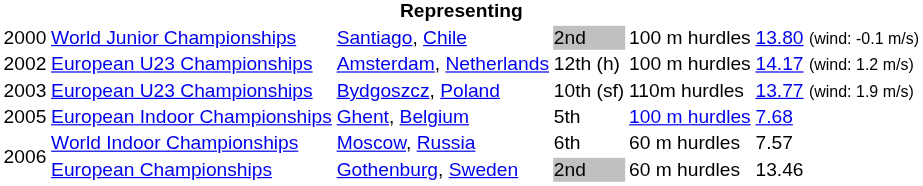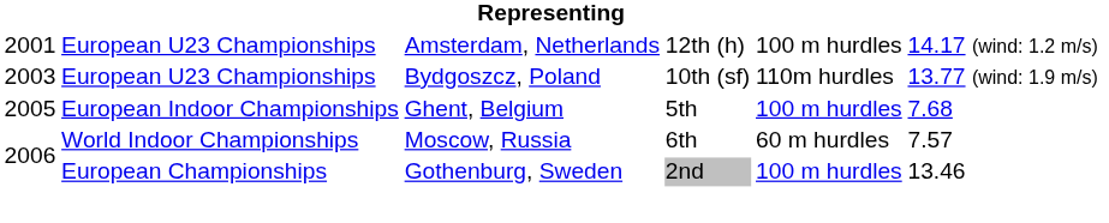 <table>
 <tr>
 <th colspan="6">Representing </th>
 </tr>
 <tr>
-<td>2000</td>
-<td><a href='#'>World Junior Championships</a></td>
-<td><a href='#'>Santiago</a>, <a href='#'>Chile</a></td>
-<td bgcolor="silver">2nd</td>
-<td>100 m hurdles</td>
-<td><a href='#'>13.80</a> <small>(wind: -0.1 m/s)</small></td>
-</tr>
-<tr>
-<td>2002</td>
+<td>2001</td>
 <td><a href='#'>European U23 Championships</a></td>
 <td><a href='#'>Amsterdam</a>, <a href='#'>Netherlands</a></td>
 <td>12th (h)</td>
 <td>100 m hurdles</td>
 <td><a href='#'>14.17</a> <small>(wind: 1.2 m/s)</small></td>
 </tr>
 <tr>
 <td>2003</td>
 <td><a href='#'>European U23 Championships</a></td>
 <td><a href='#'>Bydgoszcz</a>, <a href='#'>Poland</a></td>
 <td>10th (sf)</td>
 <td>110m hurdles</td>
 <td><a href='#'>13.77</a> <small>(wind: 1.9 m/s)</small></td>
 </tr>
 <tr>
 <td>2005</td>
 <td><a href='#'>European Indoor Championships</a></td>
 <td><a href='#'>Ghent</a>, <a href='#'>Belgium</a></td>
 <td>5th</td>
 <td><a href='#'>100 m hurdles</a></td>
 <td><a href='#'>7.68</a></td>
 </tr>
 <tr>
 <td rowspan=2>2006</td>
 <td><a href='#'>World Indoor Championships</a></td>
 <td><a href='#'>Moscow</a>, <a href='#'>Russia</a></td>
 <td>6th</td>
 <td>60 m hurdles</td>
 <td>7.57</td>
 </tr>
 <tr>
 <td><a href='#'>European Championships</a></td>
 <td><a href='#'>Gothenburg</a>, <a href='#'>Sweden</a></td>
 <td bgcolor="silver">2nd</td>
-<td>60 m hurdles</td>
+<td><a href='#'>100 m hurdles</a></td>
 <td>13.46</td>
 </tr>
 </table>
